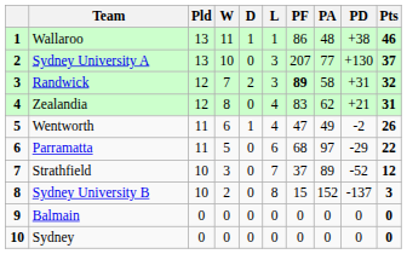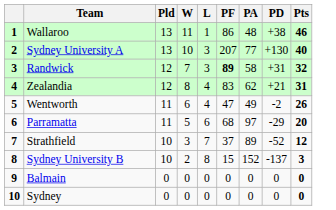 <table class="wikitable" style="text-align:center;">
 <tr>
 <th width="20"></th>
 <th width="175">Team</th>
 <th width="20">Pld</th>
 <th width="20">W</th>
-<th width="20">D</th>
 <th width="20">L</th>
 <th width="20">PF</th>
 <th width="20">PA</th>
 <th width="20">PD</th>
 <th width="20">Pts</th>
 </tr>
 <tr style="background: #ccffcc;">
 <td><strong>1</strong></td>
 <td style="text-align:left;"> Wallaroo</td>
 <td>13</td>
 <td>11</td>
 <td>1</td>
-<td>1</td>
 <td>86</td>
 <td>48</td>
 <td>+38</td>
 <td><strong>46</strong></td>
 </tr>
 <tr style="background: #ccffcc;">
 <td><strong>2</strong></td>
 <td style="text-align:left;"> <a href='#'>Sydney University A</a></td>
 <td>13</td>
 <td>10</td>
-<td>0</td>
 <td>3</td>
 <td>207</td>
 <td>77</td>
 <td>+130</td>
-<td><strong>37</strong></td>
+<td><strong>40</strong></td>
 </tr>
 <tr style="background: #ccffcc;">
 <td><strong>3</strong></td>
 <td style="text-align:left;"> <a href='#'>Randwick</a></td>
 <td>12</td>
 <td>7</td>
-<td>2</td>
 <td>3</td>
 <td><strong>89</strong></td>
 <td>58</td>
 <td>+31</td>
 <td><strong>32</strong></td>
 </tr>
 <tr style="background: #ccffcc;">
 <td><strong>4</strong></td>
 <td style="text-align:left;"> Zealandia</td>
 <td>12</td>
 <td>8</td>
-<td>0</td>
 <td>4</td>
 <td>83</td>
 <td>62</td>
 <td>+21</td>
 <td><strong>31</strong></td>
 </tr>
 <tr>
 <td><strong>5</strong></td>
 <td style="text-align:left;">Wentworth</td>
 <td>11</td>
 <td>6</td>
-<td>1</td>
 <td>4</td>
 <td>47</td>
 <td>49</td>
 <td>-2</td>
 <td><strong>26</strong></td>
 </tr>
 <tr>
 <td><strong>6</strong></td>
 <td style="text-align:left;"> <a href='#'>Parramatta</a></td>
 <td>11</td>
 <td>5</td>
-<td>0</td>
 <td>6</td>
 <td>68</td>
 <td>97</td>
 <td>-29</td>
-<td><strong>22</strong></td>
+<td><strong>20</strong></td>
 </tr>
 <tr>
 <td><strong>7</strong></td>
 <td style="text-align:left;"> Strathfield</td>
 <td>10</td>
 <td>3</td>
-<td>0</td>
 <td>7</td>
 <td>37</td>
 <td>89</td>
 <td>-52</td>
 <td><strong>12</strong></td>
 </tr>
 <tr>
 <td><strong>8</strong></td>
 <td style="text-align:left;"> <a href='#'>Sydney University B</a></td>
 <td>10</td>
 <td>2</td>
-<td>0</td>
 <td>8</td>
 <td>15</td>
 <td>152</td>
 <td>-137</td>
 <td><strong>3</strong></td>
 </tr>
 <tr>
 <td><strong>9</strong></td>
 <td style="text-align:left;"> <a href='#'>Balmain</a></td>
-<td>0</td>
 <td>0</td>
 <td>0</td>
 <td>0</td>
 <td>0</td>
 <td>0</td>
 <td>0</td>
 <td><strong>0</strong></td>
 </tr>
 <tr>
 <td><strong>10</strong></td>
 <td style="text-align:left;"> Sydney</td>
 <td>0</td>
 <td>0</td>
 <td>0</td>
 <td>0</td>
 <td>0</td>
 <td>0</td>
-<td>0</td>
 <td><strong>0</strong></td>
 </tr>
 </table>
